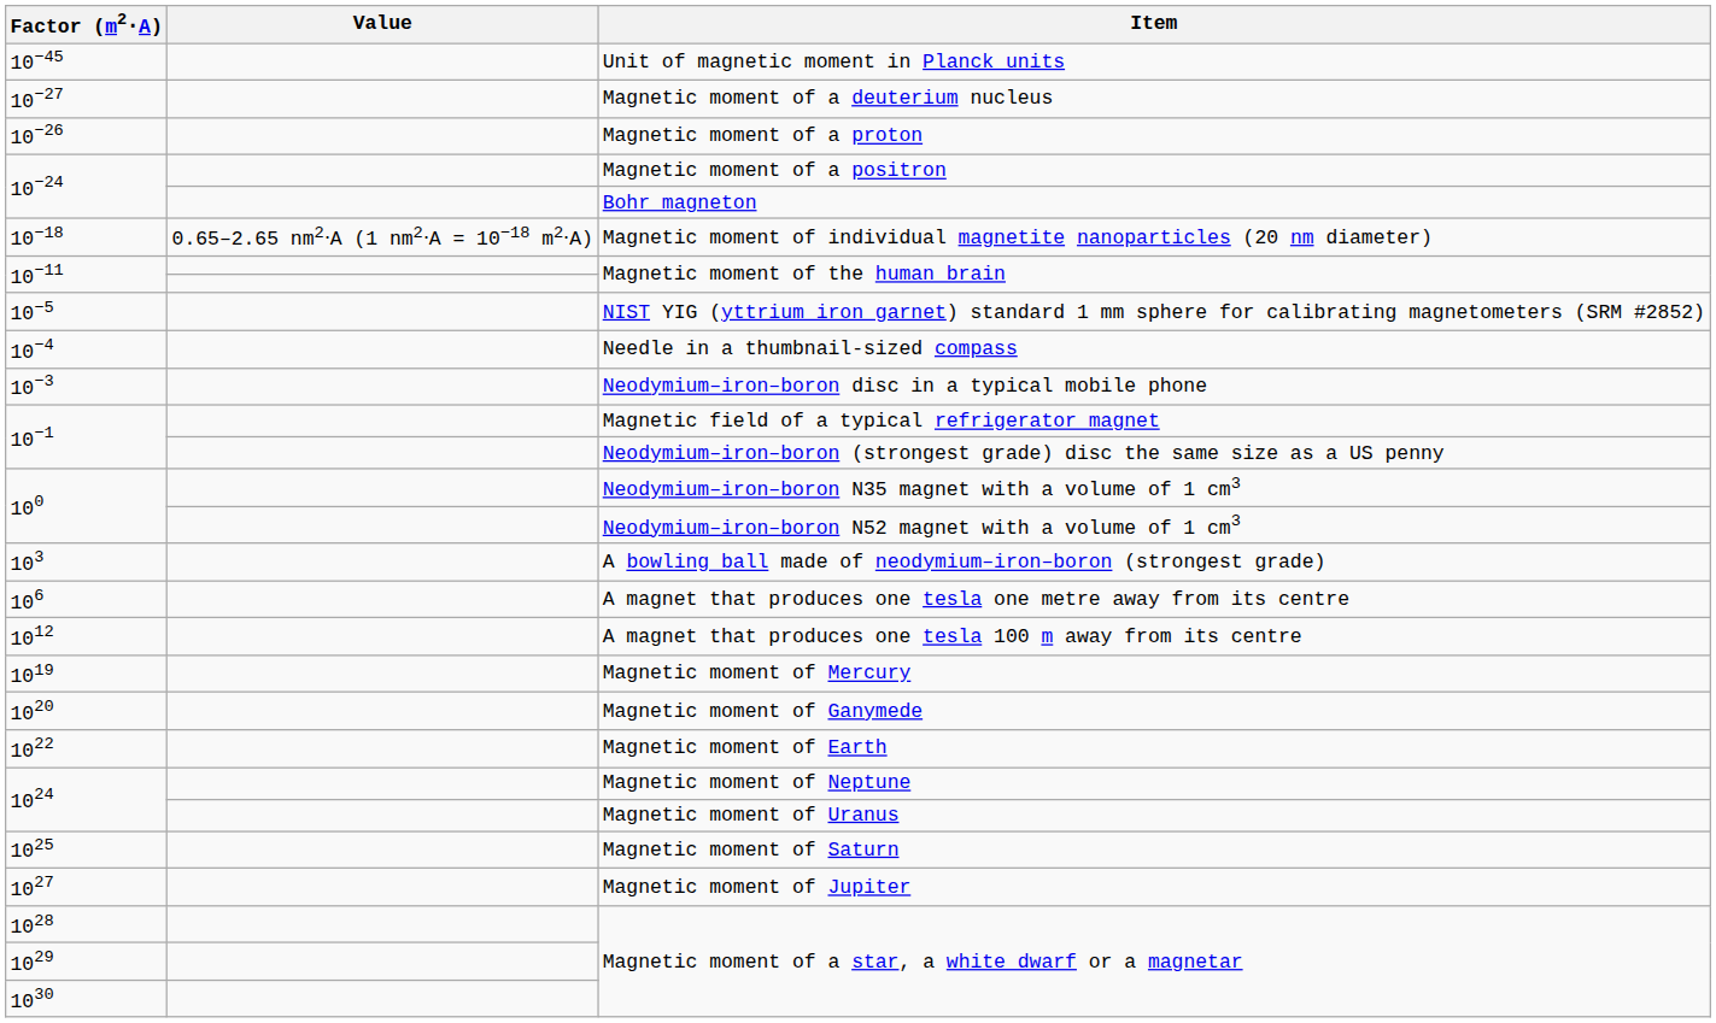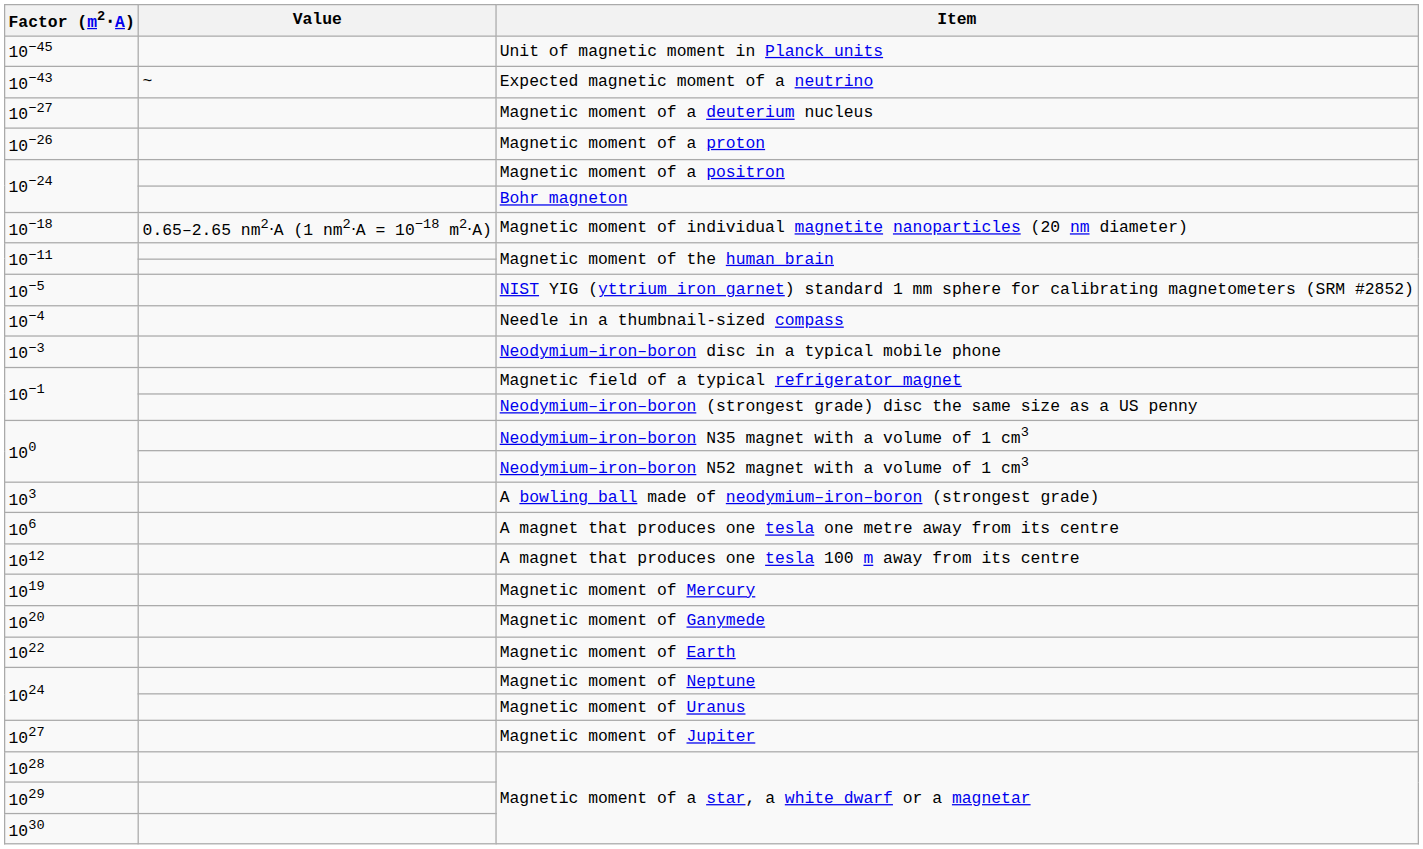 <table class="wikitable">
 <tr>
 <th>Factor (<a href='#'>m</a><sup>2</sup>⋅<a href='#'>A</a>)</th>
 <th>Value</th>
 <th>Item</th>
 </tr>
 <tr>
 <td>10<sup>−45</sup></td>
 <td></td>
 <td>Unit of magnetic moment in <a href='#'>Planck units</a></td>
+</tr>
+<tr>
+<td>10<sup>−43</sup></td>
+<td>~</td>
+<td>Expected magnetic moment of a <a href='#'>neutrino</a></td>
 </tr>
 <tr>
 <td>10<sup>−27</sup></td>
 <td></td>
 <td>Magnetic moment of a <a href='#'>deuterium</a> nucleus</td>
 </tr>
 <tr>
 <td>10<sup>−26</sup></td>
 <td></td>
 <td>Magnetic moment of a <a href='#'>proton</a></td>
 </tr>
 <tr>
 <td rowspan="2">10<sup>−24</sup></td>
 <td></td>
 <td>Magnetic moment of a <a href='#'>positron</a></td>
 </tr>
 <tr>
 <td></td>
 <td><a href='#'>Bohr magneton</a></td>
 </tr>
 <tr>
 <td>10<sup>−18</sup></td>
 <td>0.65–2.65 nm<sup>2</sup>⋅A (1 nm<sup>2</sup>⋅A = 10<sup>−18</sup> m<sup>2</sup>⋅A)</td>
 <td>Magnetic moment of individual <a href='#'>magnetite</a> <a href='#'>nanoparticles</a> (20 <a href='#'>nm</a> diameter)</td>
 </tr>
 <tr>
 <td rowspan="2">10<sup>−11</sup></td>
 <td></td>
 <td rowspan="2">Magnetic moment of the <a href='#'>human brain</a></td>
 </tr>
 <tr>
 <td></td>
 </tr>
 <tr>
 <td>10<sup>−5</sup></td>
 <td></td>
 <td><a href='#'>NIST</a> YIG (<a href='#'>yttrium iron garnet</a>) standard 1 mm sphere for calibrating magnetometers (SRM #2852)</td>
 </tr>
 <tr>
 <td>10<sup>−4</sup></td>
 <td></td>
 <td>Needle in a thumbnail-sized <a href='#'>compass</a></td>
 </tr>
 <tr>
 <td>10<sup>−3</sup></td>
 <td></td>
 <td><a href='#'>Neodymium–iron–boron</a> disc in a typical mobile phone</td>
 </tr>
 <tr>
 <td rowspan="2">10<sup>−1</sup></td>
 <td></td>
 <td>Magnetic field of a typical <a href='#'>refrigerator magnet</a></td>
 </tr>
 <tr>
 <td></td>
 <td><a href='#'>Neodymium–iron–boron</a> (strongest grade) disc the same size as a US penny</td>
 </tr>
 <tr>
 <td rowspan="2">10<sup>0</sup></td>
 <td></td>
 <td><a href='#'>Neodymium–iron–boron</a> N35 magnet with a volume of 1 cm<sup>3</sup></td>
 </tr>
 <tr>
 <td></td>
 <td><a href='#'>Neodymium–iron–boron</a> N52 magnet with a volume of 1 cm<sup>3</sup></td>
 </tr>
 <tr>
 <td>10<sup>3</sup></td>
 <td></td>
 <td>A <a href='#'>bowling ball</a> made of <a href='#'>neodymium–iron–boron</a> (strongest grade)</td>
 </tr>
 <tr>
 <td>10<sup>6</sup></td>
 <td></td>
 <td>A magnet that produces one <a href='#'>tesla</a> one metre away from its centre</td>
 </tr>
 <tr>
 <td>10<sup>12</sup></td>
 <td></td>
 <td>A magnet that produces one <a href='#'>tesla</a> 100 <a href='#'>m</a> away from its centre</td>
 </tr>
 <tr>
 <td>10<sup>19</sup></td>
 <td></td>
 <td>Magnetic moment of <a href='#'>Mercury</a></td>
 </tr>
 <tr>
 <td>10<sup>20</sup></td>
 <td></td>
 <td>Magnetic moment of <a href='#'>Ganymede</a></td>
 </tr>
 <tr>
 <td>10<sup>22</sup></td>
 <td></td>
 <td>Magnetic moment of <a href='#'>Earth</a></td>
 </tr>
 <tr>
 <td rowspan="2">10<sup>24</sup></td>
 <td></td>
 <td>Magnetic moment of <a href='#'>Neptune</a></td>
 </tr>
 <tr>
 <td></td>
 <td>Magnetic moment of <a href='#'>Uranus</a></td>
 </tr>
 <tr>
-<td>10<sup>25</sup></td>
-<td></td>
-<td>Magnetic moment of <a href='#'>Saturn</a></td>
-</tr>
-<tr>
 <td>10<sup>27</sup></td>
 <td></td>
 <td>Magnetic moment of <a href='#'>Jupiter</a></td>
 </tr>
 <tr>
 <td>10<sup>28</sup></td>
 <td></td>
 <td rowspan="3">Magnetic moment of a <a href='#'>star</a>, a <a href='#'>white dwarf</a> or a <a href='#'>magnetar</a></td>
 </tr>
 <tr>
 <td>10<sup>29</sup></td>
 <td></td>
 </tr>
 <tr>
 <td>10<sup>30</sup></td>
 <td></td>
 </tr>
 </table>
